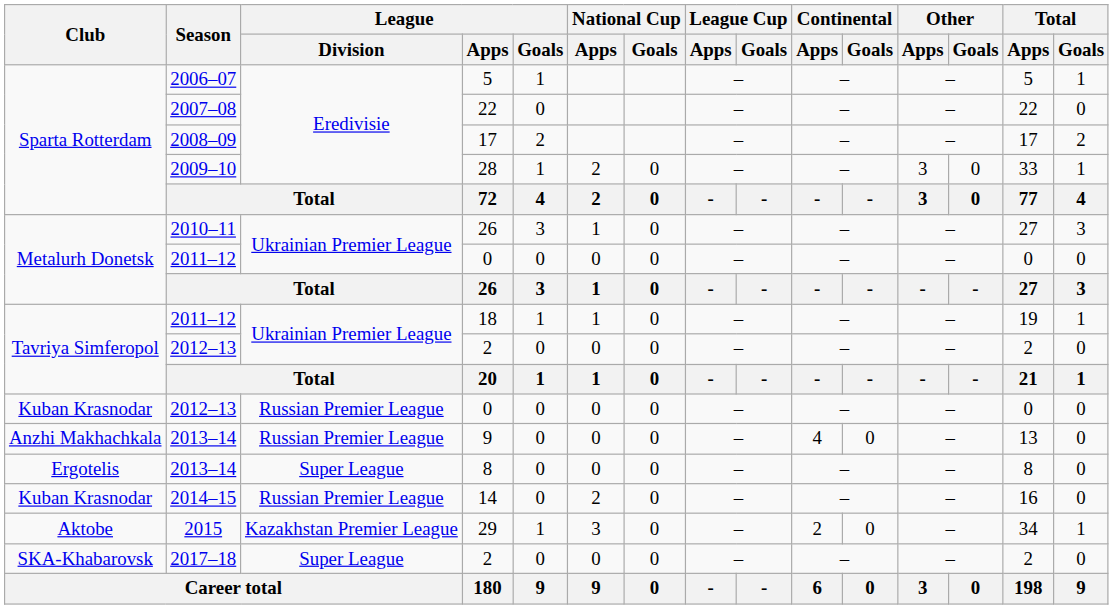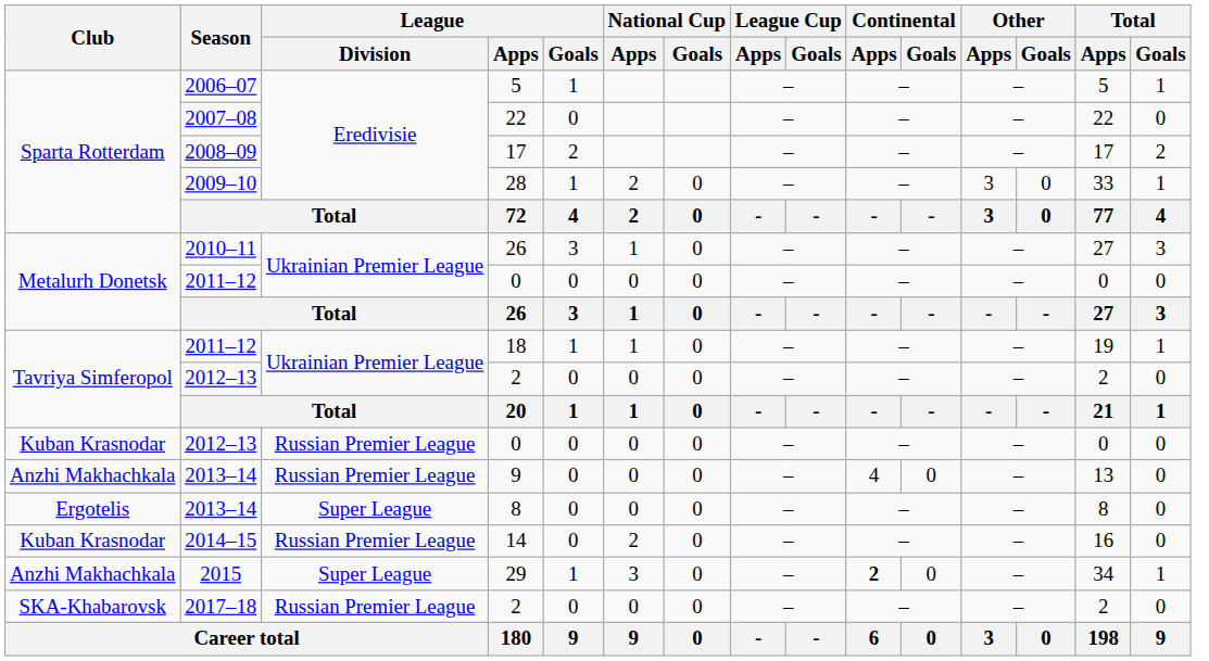 <table class="wikitable" style="text-align: center;">
 <tr>
 <th rowspan="2">Club</th>
 <th rowspan="2">Season</th>
 <th colspan="3">League</th>
 <th colspan="2">National Cup</th>
 <th colspan="2">League Cup</th>
 <th colspan="2">Continental</th>
 <th colspan="2">Other</th>
 <th colspan="2">Total</th>
 </tr>
 <tr>
 <th>Division</th>
 <th>Apps</th>
 <th>Goals</th>
 <th>Apps</th>
 <th>Goals</th>
 <th>Apps</th>
 <th>Goals</th>
 <th>Apps</th>
 <th>Goals</th>
 <th>Apps</th>
 <th>Goals</th>
 <th>Apps</th>
 <th>Goals</th>
 </tr>
 <tr>
 <td rowspan="5"><a href='#'>Sparta Rotterdam</a></td>
 <td><a href='#'>2006–07</a></td>
 <td rowspan="4"><a href='#'>Eredivisie</a></td>
 <td>5</td>
 <td>1</td>
 <td></td>
 <td></td>
 <td colspan="2">–</td>
 <td colspan="2">–</td>
 <td colspan="2">–</td>
 <td>5</td>
 <td>1</td>
 </tr>
 <tr>
 <td><a href='#'>2007–08</a></td>
 <td>22</td>
 <td>0</td>
 <td></td>
 <td></td>
 <td colspan="2">–</td>
 <td colspan="2">–</td>
 <td colspan="2">–</td>
 <td>22</td>
 <td>0</td>
 </tr>
 <tr>
 <td><a href='#'>2008–09</a></td>
 <td>17</td>
 <td>2</td>
 <td></td>
 <td></td>
 <td colspan="2">–</td>
 <td colspan="2">–</td>
 <td colspan="2">–</td>
 <td>17</td>
 <td>2</td>
 </tr>
 <tr>
 <td><a href='#'>2009–10</a></td>
 <td>28</td>
 <td>1</td>
 <td>2</td>
 <td>0</td>
 <td colspan="2">–</td>
 <td colspan="2">–</td>
 <td>3</td>
 <td>0</td>
 <td>33</td>
 <td>1</td>
 </tr>
 <tr>
 <th colspan="2">Total</th>
 <th>72</th>
 <th>4</th>
 <th>2</th>
 <th>0</th>
 <th>-</th>
 <th>-</th>
 <th>-</th>
 <th>-</th>
 <th>3</th>
 <th>0</th>
 <th>77</th>
 <th>4</th>
 </tr>
 <tr>
 <td rowspan="3"><a href='#'>Metalurh Donetsk</a></td>
 <td><a href='#'>2010–11</a></td>
 <td rowspan="2"><a href='#'>Ukrainian Premier League</a></td>
 <td>26</td>
 <td>3</td>
 <td>1</td>
 <td>0</td>
 <td colspan="2">–</td>
 <td colspan="2">–</td>
 <td colspan="2">–</td>
 <td>27</td>
 <td>3</td>
 </tr>
 <tr>
 <td><a href='#'>2011–12</a></td>
 <td>0</td>
 <td>0</td>
 <td>0</td>
 <td>0</td>
 <td colspan="2">–</td>
 <td colspan="2">–</td>
 <td colspan="2">–</td>
 <td>0</td>
 <td>0</td>
 </tr>
 <tr>
 <th colspan="2">Total</th>
 <th>26</th>
 <th>3</th>
 <th>1</th>
 <th>0</th>
 <th>-</th>
 <th>-</th>
 <th>-</th>
 <th>-</th>
 <th>-</th>
 <th>-</th>
 <th>27</th>
 <th>3</th>
 </tr>
 <tr>
 <td rowspan="3"><a href='#'>Tavriya Simferopol</a></td>
 <td><a href='#'>2011–12</a></td>
 <td rowspan="2"><a href='#'>Ukrainian Premier League</a></td>
 <td>18</td>
 <td>1</td>
 <td>1</td>
 <td>0</td>
 <td colspan="2">–</td>
 <td colspan="2">–</td>
 <td colspan="2">–</td>
 <td>19</td>
 <td>1</td>
 </tr>
 <tr>
 <td><a href='#'>2012–13</a></td>
 <td>2</td>
 <td>0</td>
 <td>0</td>
 <td>0</td>
 <td colspan="2">–</td>
 <td colspan="2">–</td>
 <td colspan="2">–</td>
 <td>2</td>
 <td>0</td>
 </tr>
 <tr>
 <th colspan="2">Total</th>
 <th>20</th>
 <th>1</th>
 <th>1</th>
 <th>0</th>
 <th>-</th>
 <th>-</th>
 <th>-</th>
 <th>-</th>
 <th>-</th>
 <th>-</th>
 <th>21</th>
 <th>1</th>
 </tr>
 <tr>
 <td><a href='#'>Kuban Krasnodar</a></td>
 <td><a href='#'>2012–13</a></td>
 <td><a href='#'>Russian Premier League</a></td>
 <td>0</td>
 <td>0</td>
 <td>0</td>
 <td>0</td>
 <td colspan="2">–</td>
 <td colspan="2">–</td>
 <td colspan="2">–</td>
 <td>0</td>
 <td>0</td>
 </tr>
 <tr>
 <td><a href='#'>Anzhi Makhachkala</a></td>
 <td><a href='#'>2013–14</a></td>
 <td><a href='#'>Russian Premier League</a></td>
 <td>9</td>
 <td>0</td>
 <td>0</td>
 <td>0</td>
 <td colspan="2">–</td>
 <td>4</td>
 <td>0</td>
 <td colspan="2">–</td>
 <td>13</td>
 <td>0</td>
 </tr>
 <tr>
 <td><a href='#'>Ergotelis</a></td>
 <td><a href='#'>2013–14</a></td>
 <td><a href='#'>Super League</a></td>
 <td>8</td>
 <td>0</td>
 <td>0</td>
 <td>0</td>
 <td colspan="2">–</td>
 <td colspan="2">–</td>
 <td colspan="2">–</td>
 <td>8</td>
 <td>0</td>
 </tr>
 <tr>
 <td><a href='#'>Kuban Krasnodar</a></td>
 <td><a href='#'>2014–15</a></td>
 <td><a href='#'>Russian Premier League</a></td>
 <td>14</td>
 <td>0</td>
 <td>2</td>
 <td>0</td>
 <td colspan="2">–</td>
 <td colspan="2">–</td>
 <td colspan="2">–</td>
 <td>16</td>
 <td>0</td>
 </tr>
 <tr>
-<td><a href='#'>Aktobe</a></td>
+<td><a href='#'>Anzhi Makhachkala</a></td>
 <td><a href='#'>2015</a></td>
-<td><a href='#'>Kazakhstan Premier League</a></td>
+<td><a href='#'>Super League</a></td>
 <td>29</td>
 <td>1</td>
 <td>3</td>
 <td>0</td>
 <td colspan="2">–</td>
-<td>2</td>
+<td><strong>2</strong></td>
 <td>0</td>
 <td colspan="2">–</td>
 <td>34</td>
 <td>1</td>
 </tr>
 <tr>
 <td><a href='#'>SKA-Khabarovsk</a></td>
 <td><a href='#'>2017–18</a></td>
-<td><a href='#'>Super League</a></td>
+<td><a href='#'>Russian Premier League</a></td>
 <td>2</td>
 <td>0</td>
 <td>0</td>
 <td>0</td>
 <td colspan="2">–</td>
 <td colspan="2">–</td>
 <td colspan="2">–</td>
 <td>2</td>
 <td>0</td>
 </tr>
 <tr>
 <th colspan="3">Career total</th>
 <th>180</th>
 <th>9</th>
 <th>9</th>
 <th>0</th>
 <th>-</th>
 <th>-</th>
 <th>6</th>
 <th>0</th>
 <th>3</th>
 <th>0</th>
 <th>198</th>
 <th>9</th>
 </tr>
 </table>
